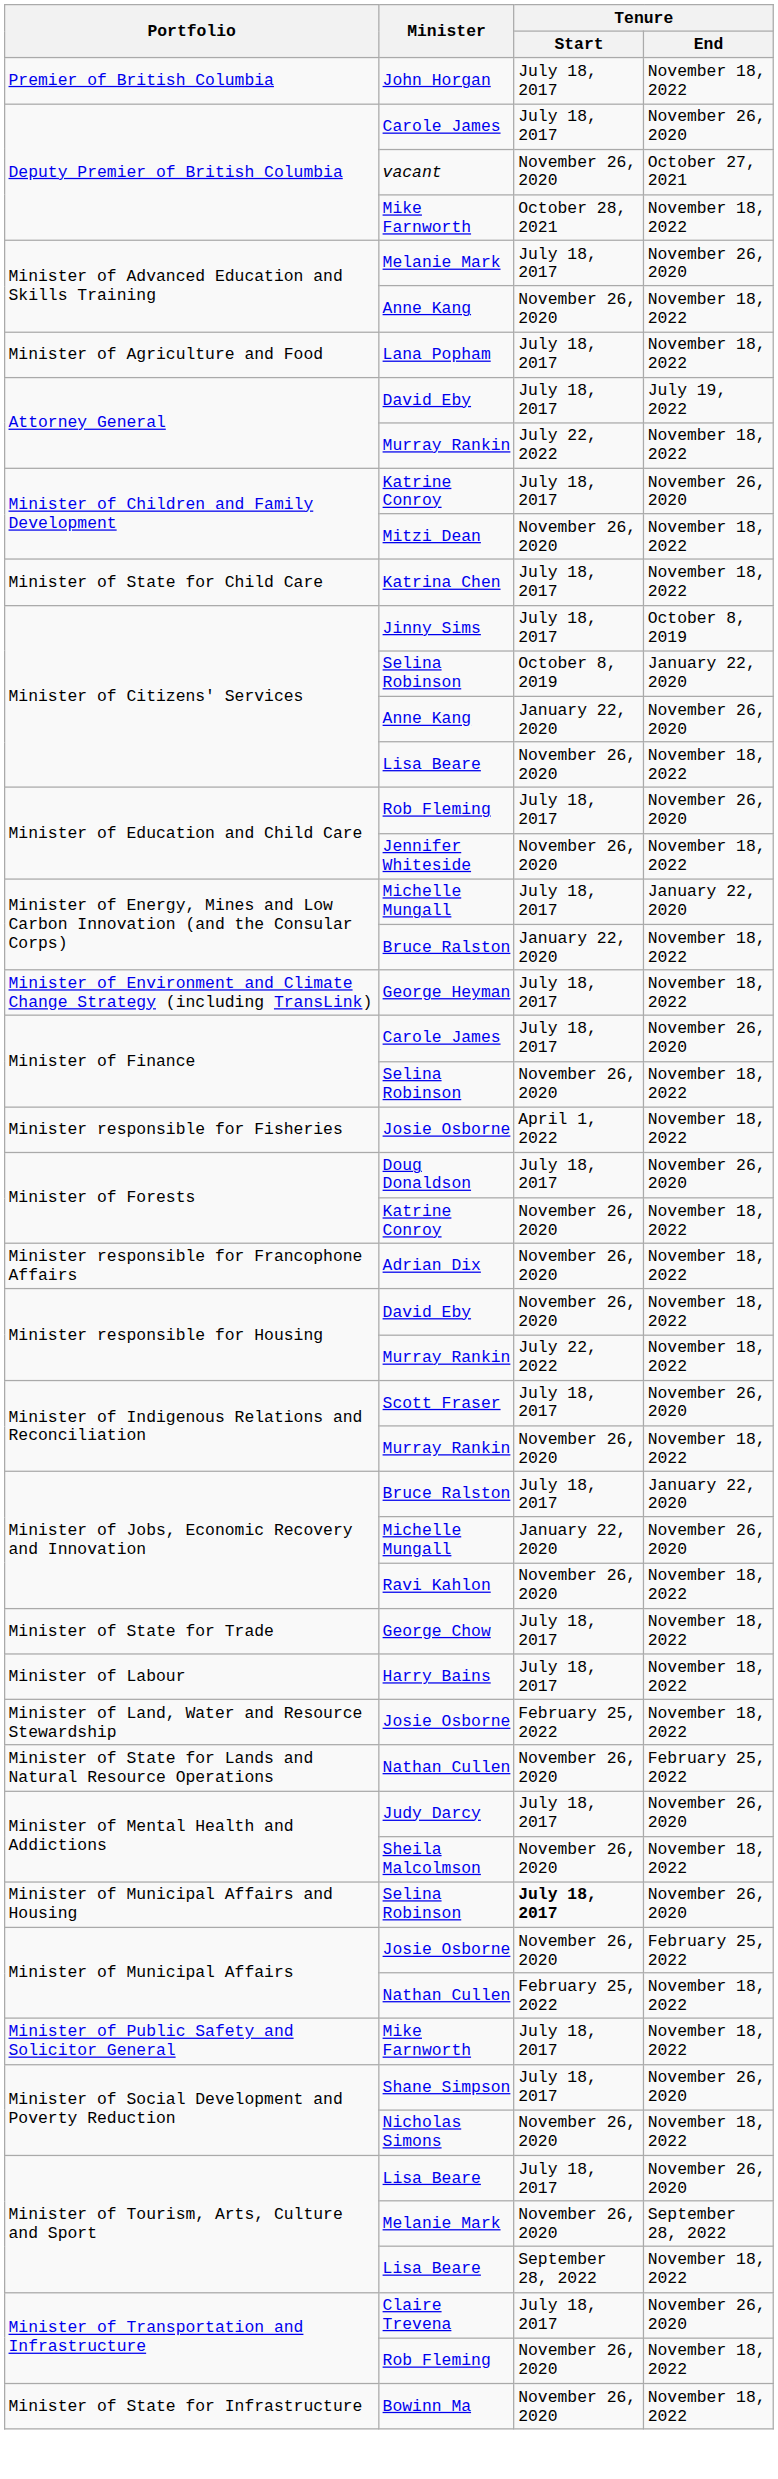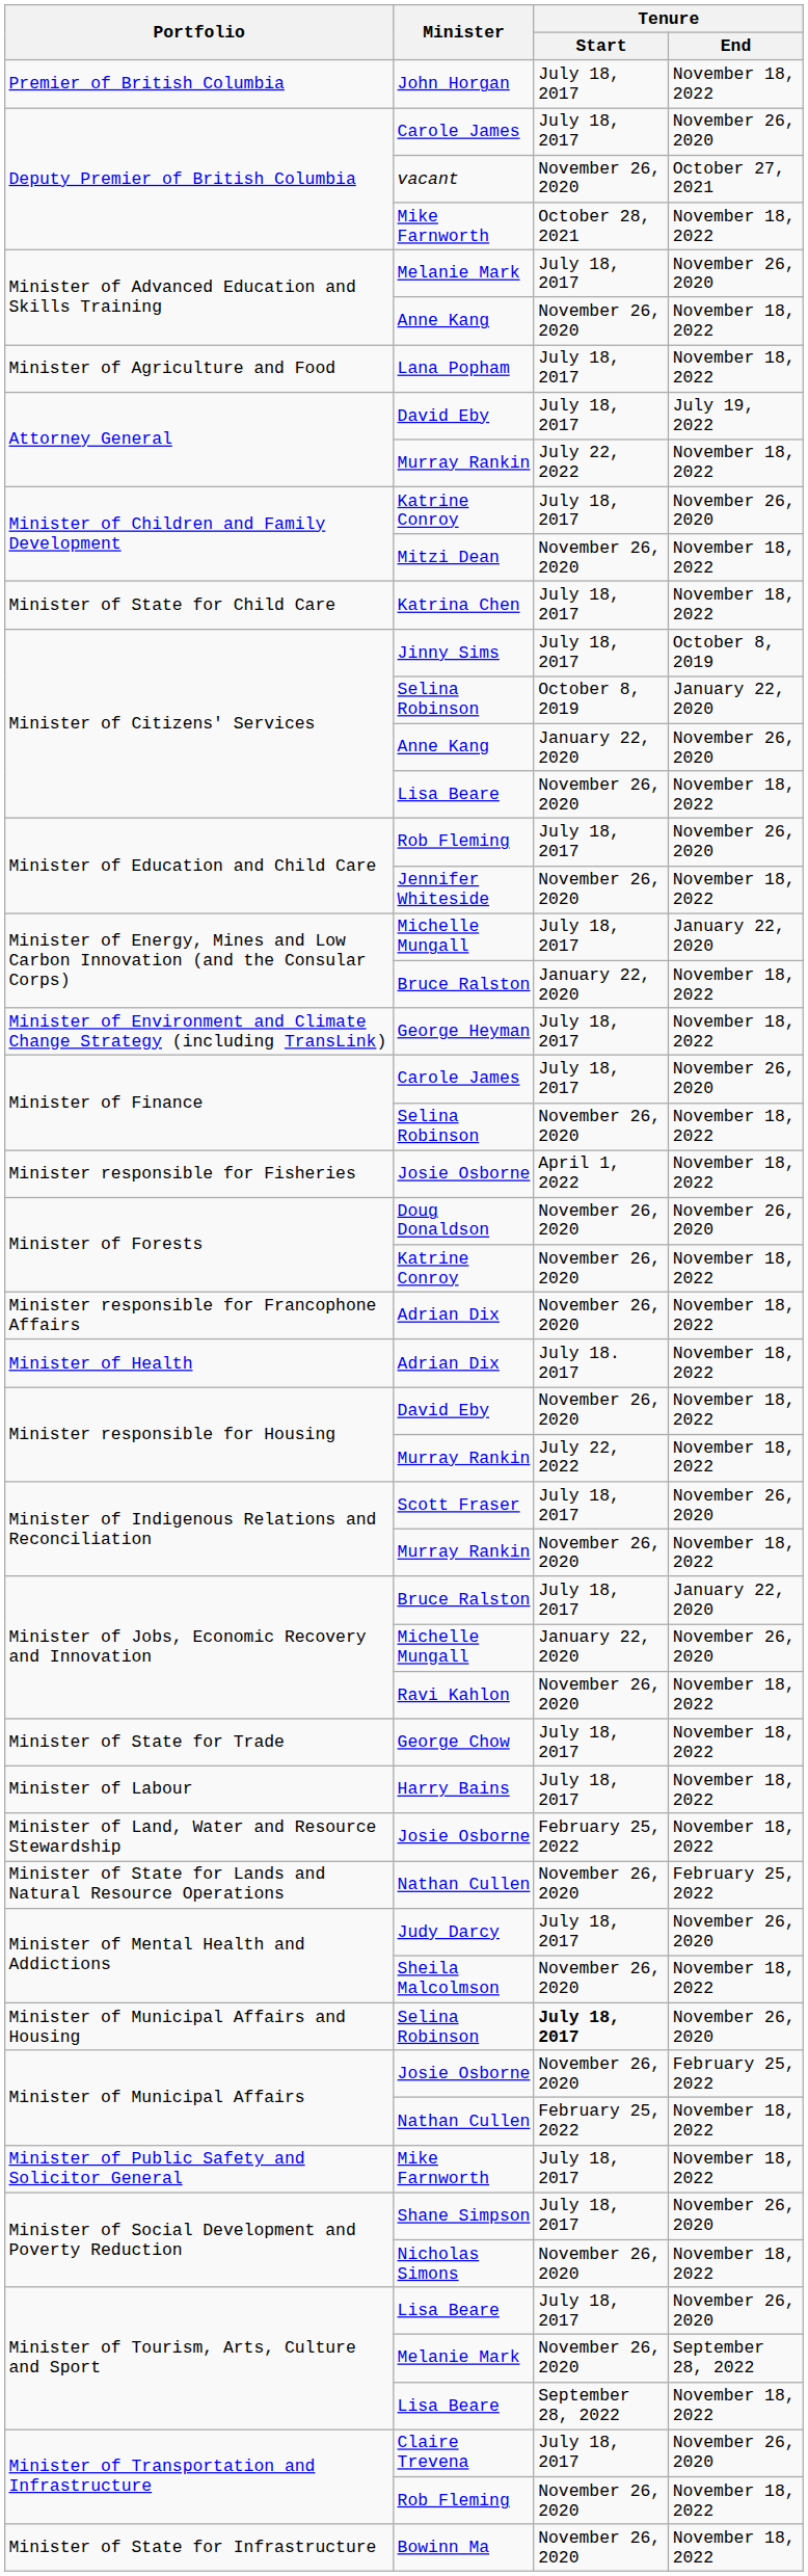 <table class="wikitable">
 <tr>
 <th rowspan="2">Portfolio</th>
 <th rowspan="2">Minister</th>
 <th colspan="2">Tenure</th>
 </tr>
 <tr>
 <th>Start</th>
 <th>End</th>
 </tr>
 <tr>
 <td><a href='#'>Premier of British Columbia</a></td>
 <td><a href='#'>John Horgan</a></td>
 <td>July 18, 2017</td>
 <td>November 18, 2022</td>
 </tr>
 <tr>
 <td rowspan="3"><a href='#'>Deputy Premier of British Columbia</a></td>
 <td><a href='#'>Carole James</a></td>
 <td>July 18, 2017</td>
 <td>November 26, 2020</td>
 </tr>
 <tr>
 <td><em>vacant</em></td>
 <td>November 26, 2020</td>
 <td>October 27, 2021</td>
 </tr>
 <tr>
 <td><a href='#'>Mike Farnworth</a></td>
 <td>October 28, 2021</td>
 <td>November 18, 2022</td>
 </tr>
 <tr>
 <td rowspan="2">Minister of Advanced Education and Skills Training</td>
 <td><a href='#'>Melanie Mark</a></td>
 <td>July 18, 2017</td>
 <td>November 26, 2020</td>
 </tr>
 <tr>
 <td><a href='#'>Anne Kang</a></td>
 <td>November 26, 2020</td>
 <td>November 18, 2022</td>
 </tr>
 <tr>
 <td>Minister of Agriculture and Food</td>
 <td><a href='#'>Lana Popham</a></td>
 <td>July 18, 2017</td>
 <td>November 18, 2022</td>
 </tr>
 <tr>
 <td rowspan="2"><a href='#'>Attorney General</a></td>
 <td><a href='#'>David Eby</a></td>
 <td>July 18, 2017</td>
 <td>July 19, 2022</td>
 </tr>
 <tr>
 <td><a href='#'>Murray Rankin</a></td>
 <td>July 22, 2022</td>
 <td>November 18, 2022</td>
 </tr>
 <tr>
 <td rowspan="2"><a href='#'>Minister of Children and Family Development</a></td>
 <td><a href='#'>Katrine Conroy</a></td>
 <td>July 18, 2017</td>
 <td>November 26, 2020</td>
 </tr>
 <tr>
 <td><a href='#'>Mitzi Dean</a></td>
 <td>November 26, 2020</td>
 <td>November 18, 2022</td>
 </tr>
 <tr>
 <td>Minister of State for Child Care</td>
 <td><a href='#'>Katrina Chen</a></td>
 <td>July 18, 2017</td>
 <td>November 18, 2022</td>
 </tr>
 <tr>
 <td rowspan="4">Minister of Citizens' Services</td>
 <td><a href='#'>Jinny Sims</a></td>
 <td>July 18, 2017</td>
 <td>October 8, 2019</td>
 </tr>
 <tr>
 <td><a href='#'>Selina Robinson</a></td>
 <td>October 8, 2019</td>
 <td>January 22, 2020</td>
 </tr>
 <tr>
 <td><a href='#'>Anne Kang</a></td>
 <td>January 22, 2020</td>
 <td>November 26, 2020</td>
 </tr>
 <tr>
 <td><a href='#'>Lisa Beare</a></td>
 <td>November 26, 2020</td>
 <td>November 18, 2022</td>
 </tr>
 <tr>
 <td rowspan="2">Minister of Education and Child Care</td>
 <td><a href='#'>Rob Fleming</a></td>
 <td>July 18, 2017</td>
 <td>November 26, 2020</td>
 </tr>
 <tr>
 <td><a href='#'>Jennifer Whiteside</a></td>
 <td>November 26, 2020</td>
 <td>November 18, 2022</td>
 </tr>
 <tr>
 <td rowspan="2">Minister of Energy, Mines and Low Carbon Innovation (and the Consular Corps)</td>
 <td><a href='#'>Michelle Mungall</a></td>
 <td>July 18, 2017</td>
 <td>January 22, 2020</td>
 </tr>
 <tr>
 <td><a href='#'>Bruce Ralston</a></td>
 <td>January 22, 2020</td>
 <td>November 18, 2022</td>
 </tr>
 <tr>
 <td><a href='#'>Minister of Environment and Climate Change Strategy</a> (including <a href='#'>TransLink</a>)</td>
 <td><a href='#'>George Heyman</a></td>
 <td>July 18, 2017</td>
 <td>November 18, 2022</td>
 </tr>
 <tr>
 <td rowspan="2">Minister of Finance</td>
 <td><a href='#'>Carole James</a></td>
 <td>July 18, 2017</td>
 <td>November 26, 2020</td>
 </tr>
 <tr>
 <td><a href='#'>Selina Robinson</a></td>
 <td>November 26, 2020</td>
 <td>November 18, 2022</td>
 </tr>
 <tr>
 <td>Minister responsible for Fisheries</td>
 <td><a href='#'>Josie Osborne</a></td>
 <td>April 1, 2022</td>
 <td>November 18, 2022</td>
 </tr>
 <tr>
 <td rowspan="2">Minister of Forests</td>
 <td><a href='#'>Doug Donaldson</a></td>
-<td>July 18, 2017</td>
+<td>November 26, 2020</td>
 <td>November 26, 2020</td>
 </tr>
 <tr>
 <td><a href='#'>Katrine Conroy</a></td>
 <td>November 26, 2020</td>
 <td>November 18, 2022</td>
 </tr>
 <tr>
 <td>Minister responsible for Francophone Affairs</td>
 <td><a href='#'>Adrian Dix</a></td>
 <td>November 26, 2020</td>
+<td>November 18, 2022</td>
+</tr>
+<tr>
+<td><a href='#'>Minister of Health</a></td>
+<td><a href='#'>Adrian Dix</a></td>
+<td>July 18. 2017</td>
 <td>November 18, 2022</td>
 </tr>
 <tr>
 <td rowspan="2">Minister responsible for Housing</td>
 <td><a href='#'>David Eby</a></td>
 <td>November 26, 2020</td>
 <td>November 18, 2022</td>
 </tr>
 <tr>
 <td><a href='#'>Murray Rankin</a></td>
 <td>July 22, 2022</td>
 <td>November 18, 2022</td>
 </tr>
 <tr>
 <td rowspan="2">Minister of Indigenous Relations and Reconciliation</td>
 <td><a href='#'>Scott Fraser</a></td>
 <td>July 18, 2017</td>
 <td>November 26, 2020</td>
 </tr>
 <tr>
 <td><a href='#'>Murray Rankin</a></td>
 <td>November 26, 2020</td>
 <td>November 18, 2022</td>
 </tr>
 <tr>
 <td rowspan="3">Minister of Jobs, Economic Recovery and Innovation</td>
 <td><a href='#'>Bruce Ralston</a></td>
 <td>July 18, 2017</td>
 <td>January 22, 2020</td>
 </tr>
 <tr>
 <td><a href='#'>Michelle Mungall</a></td>
 <td>January 22, 2020</td>
 <td>November 26, 2020</td>
 </tr>
 <tr>
 <td><a href='#'>Ravi Kahlon</a></td>
 <td>November 26, 2020</td>
 <td>November 18, 2022</td>
 </tr>
 <tr>
 <td>Minister of State for Trade</td>
 <td><a href='#'>George Chow</a></td>
 <td>July 18, 2017</td>
 <td>November 18, 2022</td>
 </tr>
 <tr>
 <td>Minister of Labour</td>
 <td><a href='#'>Harry Bains</a></td>
 <td>July 18, 2017</td>
 <td>November 18, 2022</td>
 </tr>
 <tr>
 <td>Minister of Land, Water and Resource Stewardship</td>
 <td><a href='#'>Josie Osborne</a></td>
 <td>February 25, 2022</td>
 <td>November 18, 2022</td>
 </tr>
 <tr>
 <td>Minister of State for Lands and Natural Resource Operations</td>
 <td><a href='#'>Nathan Cullen</a></td>
 <td>November 26, 2020</td>
 <td>February 25, 2022</td>
 </tr>
 <tr>
 <td rowspan="2">Minister of Mental Health and Addictions</td>
 <td><a href='#'>Judy Darcy</a></td>
 <td>July 18, 2017</td>
 <td>November 26, 2020</td>
 </tr>
 <tr>
 <td><a href='#'>Sheila Malcolmson</a></td>
 <td>November 26, 2020</td>
 <td>November 18, 2022</td>
 </tr>
 <tr>
 <td>Minister of Municipal Affairs and Housing</td>
 <td><a href='#'>Selina Robinson</a></td>
 <td><strong>July 18, 2017</strong></td>
 <td>November 26, 2020</td>
 </tr>
 <tr>
 <td rowspan="2">Minister of Municipal Affairs</td>
 <td><a href='#'>Josie Osborne</a></td>
 <td>November 26, 2020</td>
 <td>February 25, 2022</td>
 </tr>
 <tr>
 <td><a href='#'>Nathan Cullen</a></td>
 <td>February 25, 2022</td>
 <td>November 18, 2022</td>
 </tr>
 <tr>
 <td><a href='#'>Minister of Public Safety and Solicitor General</a></td>
 <td><a href='#'>Mike Farnworth</a></td>
 <td>July 18, 2017</td>
 <td>November 18, 2022</td>
 </tr>
 <tr>
 <td rowspan="2">Minister of Social Development and Poverty Reduction</td>
 <td><a href='#'>Shane Simpson</a></td>
 <td>July 18, 2017</td>
 <td>November 26, 2020</td>
 </tr>
 <tr>
 <td><a href='#'>Nicholas Simons</a></td>
 <td>November 26, 2020</td>
 <td>November 18, 2022</td>
 </tr>
 <tr>
 <td rowspan="3">Minister of Tourism, Arts, Culture and Sport</td>
 <td><a href='#'>Lisa Beare</a></td>
 <td>July 18, 2017</td>
 <td>November 26, 2020</td>
 </tr>
 <tr>
 <td><a href='#'>Melanie Mark</a></td>
 <td>November 26, 2020</td>
 <td>September 28, 2022</td>
 </tr>
 <tr>
 <td><a href='#'>Lisa Beare</a></td>
 <td>September 28, 2022</td>
 <td>November 18, 2022</td>
 </tr>
 <tr>
 <td rowspan="2"><a href='#'>Minister of Transportation and Infrastructure</a></td>
 <td><a href='#'>Claire Trevena</a></td>
 <td>July 18, 2017</td>
 <td>November 26, 2020</td>
 </tr>
 <tr>
 <td><a href='#'>Rob Fleming</a></td>
 <td>November 26, 2020</td>
 <td>November 18, 2022</td>
 </tr>
 <tr>
 <td>Minister of State for Infrastructure</td>
 <td><a href='#'>Bowinn Ma</a></td>
 <td>November 26, 2020</td>
 <td>November 18, 2022</td>
 </tr>
 </table>
